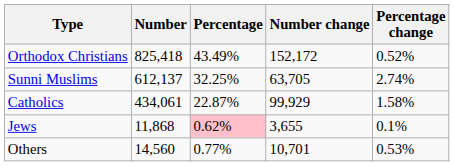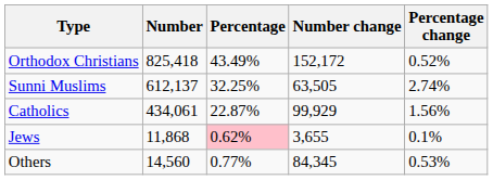 <table class="wikitable sortable">
 <tr>
 <th>Type</th>
 <th>Number</th>
 <th>Percentage</th>
 <th>Number change</th>
 <th>Percentage <br>change</th>
 </tr>
 <tr>
 <td><a href='#'>Orthodox Christians</a></td>
 <td>825,418</td>
 <td>43.49%</td>
 <td>152,172</td>
 <td>0.52%</td>
 </tr>
 <tr>
 <td><a href='#'>Sunni Muslims</a></td>
 <td>612,137</td>
 <td>32.25%</td>
-<td>63,705</td>
+<td>63,505</td>
 <td>2.74%</td>
 </tr>
 <tr>
 <td><a href='#'>Catholics</a></td>
 <td>434,061</td>
 <td>22.87%</td>
 <td>99,929</td>
-<td>1.58%</td>
+<td>1.56%</td>
 </tr>
 <tr>
 <td><a href='#'>Jews</a></td>
 <td>11,868</td>
 <td style="background: pink;">0.62%</td>
 <td>3,655</td>
 <td>0.1%</td>
 </tr>
 <tr>
 <td>Others</td>
 <td>14,560</td>
 <td>0.77%</td>
-<td>10,701</td>
+<td>84,345</td>
 <td>0.53%</td>
 </tr>
 </table>
